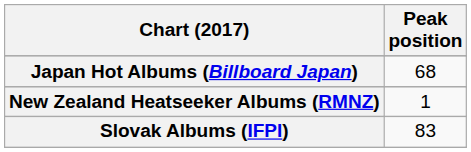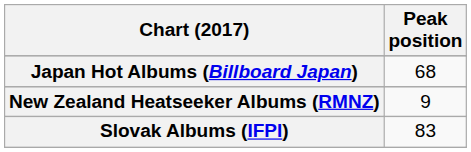 <table class="wikitable sortable plainrowheaders" style="text-align:center">
 <tr>
 <th scope="col">Chart (2017)</th>
 <th scope="col">Peak<br>position</th>
 </tr>
 <tr>
 </tr>
 <tr>
 </tr>
 <tr>
 </tr>
 <tr>
 </tr>
 <tr>
 </tr>
 <tr>
 </tr>
 <tr>
 </tr>
 <tr>
 <th scope="row">Japan Hot Albums (<em><a href='#'>Billboard Japan</a></em>)</th>
 <td>68</td>
 </tr>
 <tr>
 </tr>
 <tr>
 <th scope="row">New Zealand Heatseeker Albums (<a href='#'>RMNZ</a>)</th>
-<td>1</td>
+<td>9</td>
 </tr>
 <tr>
 </tr>
 <tr>
 <th scope="row">Slovak Albums (<a href='#'>IFPI</a>)</th>
 <td>83</td>
 </tr>
 <tr>
 </tr>
 <tr>
 </tr>
 <tr>
 </tr>
 <tr>
 </tr>
 <tr>
 </tr>
 <tr>
 </tr>
 <tr>
 </tr>
 </table>
